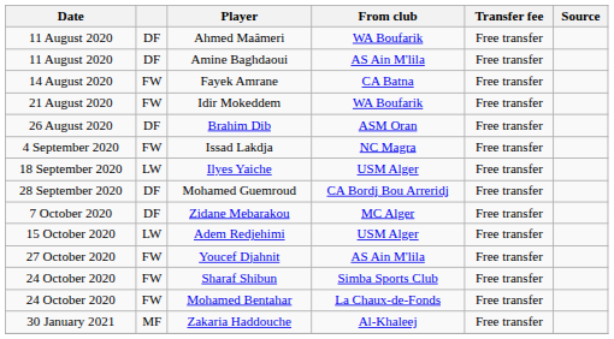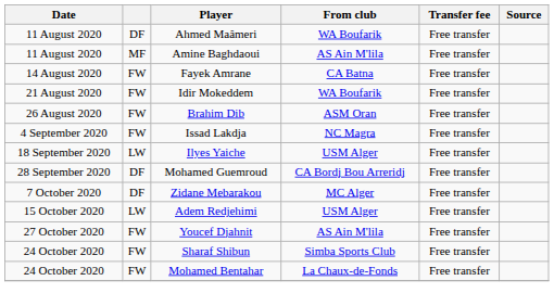 <table class="wikitable sortable" style="width:70%; text-align:center; font-size:85%; text-align:centre;">
 <tr>
 <th>Date</th>
 <th></th>
 <th>Player</th>
 <th>From club</th>
 <th>Transfer fee</th>
 <th>Source</th>
 </tr>
 <tr>
 <td>11 August 2020</td>
 <td>DF</td>
 <td> Ahmed Maâmeri</td>
 <td><a href='#'>WA Boufarik</a></td>
 <td>Free transfer</td>
 <td></td>
 </tr>
 <tr>
 <td>11 August 2020</td>
-<td>DF</td>
+<td>MF</td>
 <td> Amine Baghdaoui</td>
 <td><a href='#'>AS Ain M'lila</a></td>
 <td>Free transfer</td>
 <td></td>
 </tr>
 <tr>
 <td>14 August 2020</td>
 <td>FW</td>
 <td> Fayek Amrane</td>
 <td><a href='#'>CA Batna</a></td>
 <td>Free transfer</td>
 <td></td>
 </tr>
 <tr>
 <td>21 August 2020</td>
 <td>FW</td>
 <td> Idir Mokeddem</td>
 <td><a href='#'>WA Boufarik</a></td>
 <td>Free transfer</td>
 <td></td>
 </tr>
 <tr>
 <td>26 August 2020</td>
-<td>DF</td>
+<td>FW</td>
 <td> <a href='#'>Brahim Dib</a></td>
 <td><a href='#'>ASM Oran</a></td>
 <td>Free transfer</td>
 <td></td>
 </tr>
 <tr>
 <td>4 September 2020</td>
 <td>FW</td>
 <td> Issad Lakdja</td>
 <td><a href='#'>NC Magra</a></td>
 <td>Free transfer</td>
 <td></td>
 </tr>
 <tr>
 <td>18 September 2020</td>
 <td>LW</td>
 <td> <a href='#'>Ilyes Yaiche</a></td>
 <td><a href='#'>USM Alger</a></td>
 <td>Free transfer</td>
 <td></td>
 </tr>
 <tr>
 <td>28 September 2020</td>
 <td>DF</td>
 <td> Mohamed Guemroud</td>
 <td><a href='#'>CA Bordj Bou Arreridj</a></td>
 <td>Free transfer</td>
 <td></td>
 </tr>
 <tr>
 <td>7 October 2020</td>
 <td>DF</td>
 <td> <a href='#'>Zidane Mebarakou</a></td>
 <td><a href='#'>MC Alger</a></td>
 <td>Free transfer</td>
 <td></td>
 </tr>
 <tr>
 <td>15 October 2020</td>
 <td>LW</td>
 <td> <a href='#'>Adem Redjehimi</a></td>
 <td><a href='#'>USM Alger</a></td>
 <td>Free transfer</td>
 <td></td>
 </tr>
 <tr>
 <td>27 October 2020</td>
 <td>FW</td>
 <td> <a href='#'>Youcef Djahnit</a></td>
 <td><a href='#'>AS Ain M'lila</a></td>
 <td>Free transfer</td>
 <td></td>
 </tr>
 <tr>
 <td>24 October 2020</td>
 <td>FW</td>
 <td> <a href='#'>Sharaf Shibun</a></td>
 <td> <a href='#'>Simba Sports Club</a></td>
 <td>Free transfer</td>
 <td></td>
 </tr>
 <tr>
 <td>24 October 2020</td>
 <td>FW</td>
 <td> <a href='#'>Mohamed Bentahar</a></td>
 <td> <a href='#'>La Chaux-de-Fonds</a></td>
 <td>Free transfer</td>
 <td></td>
 </tr>
 <tr>
-<td>30 January 2021</td>
-<td>MF</td>
-<td> <a href='#'>Zakaria Haddouche</a></td>
-<td> <a href='#'>Al-Khaleej</a></td>
-<td>Free transfer</td>
-<td></td>
-</tr>
-<tr>
 </tr>
 </table>
